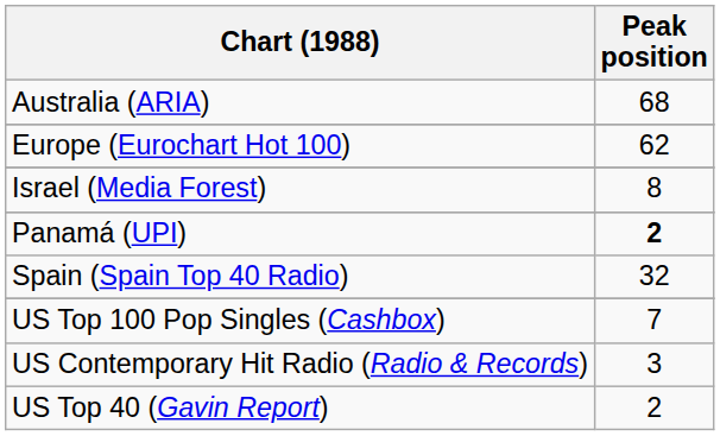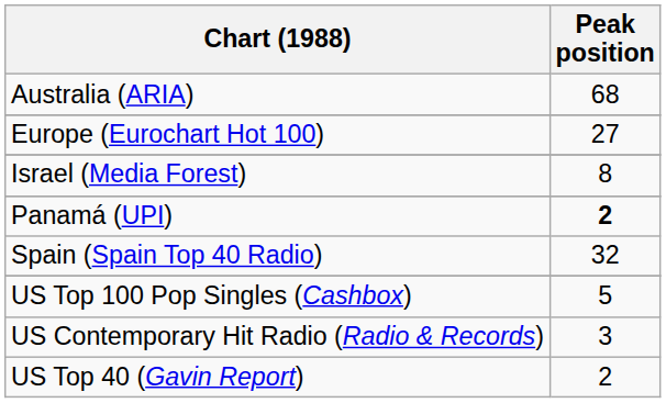 <table class="wikitable plainrowheaders sortable" border="1">
 <tr>
 <th scope="col">Chart (1988)</th>
 <th scope="col">Peak<br>position</th>
 </tr>
 <tr>
 <td>Australia (<a href='#'>ARIA</a>)</td>
 <td align="center">68</td>
 </tr>
 <tr>
 </tr>
 <tr>
 <td>Europe (<a href='#'>Eurochart Hot 100</a>)</td>
-<td style="text-align:center;">62</td>
+<td style="text-align:center;">27</td>
 </tr>
 <tr>
 </tr>
 <tr>
 <td scope="row">Israel (<a href='#'>Media Forest</a>)</td>
 <td style="text-align:center;">8</td>
 </tr>
 <tr>
 </tr>
 <tr>
 <td>Panamá (<a href='#'>UPI</a>)</td>
 <td align="center"><strong>2</strong></td>
 </tr>
 <tr>
 <td>Spain (<a href='#'>Spain Top 40 Radio</a>)</td>
 <td align="center">32</td>
 </tr>
 <tr>
 </tr>
 <tr>
 </tr>
 <tr>
 </tr>
 <tr>
 </tr>
 <tr>
 <td>US Top 100 Pop Singles (<em><a href='#'>Cashbox</a></em>)</td>
-<td style="text-align:center;">7</td>
+<td style="text-align:center;">5</td>
 </tr>
 <tr>
 <td>US Contemporary Hit Radio (<em><a href='#'>Radio & Records</a></em>)</td>
 <td align="center">3</td>
 </tr>
 <tr>
 <td>US Top 40 (<em><a href='#'>Gavin Report</a></em>)</td>
 <td align="center">2</td>
 </tr>
 </table>
